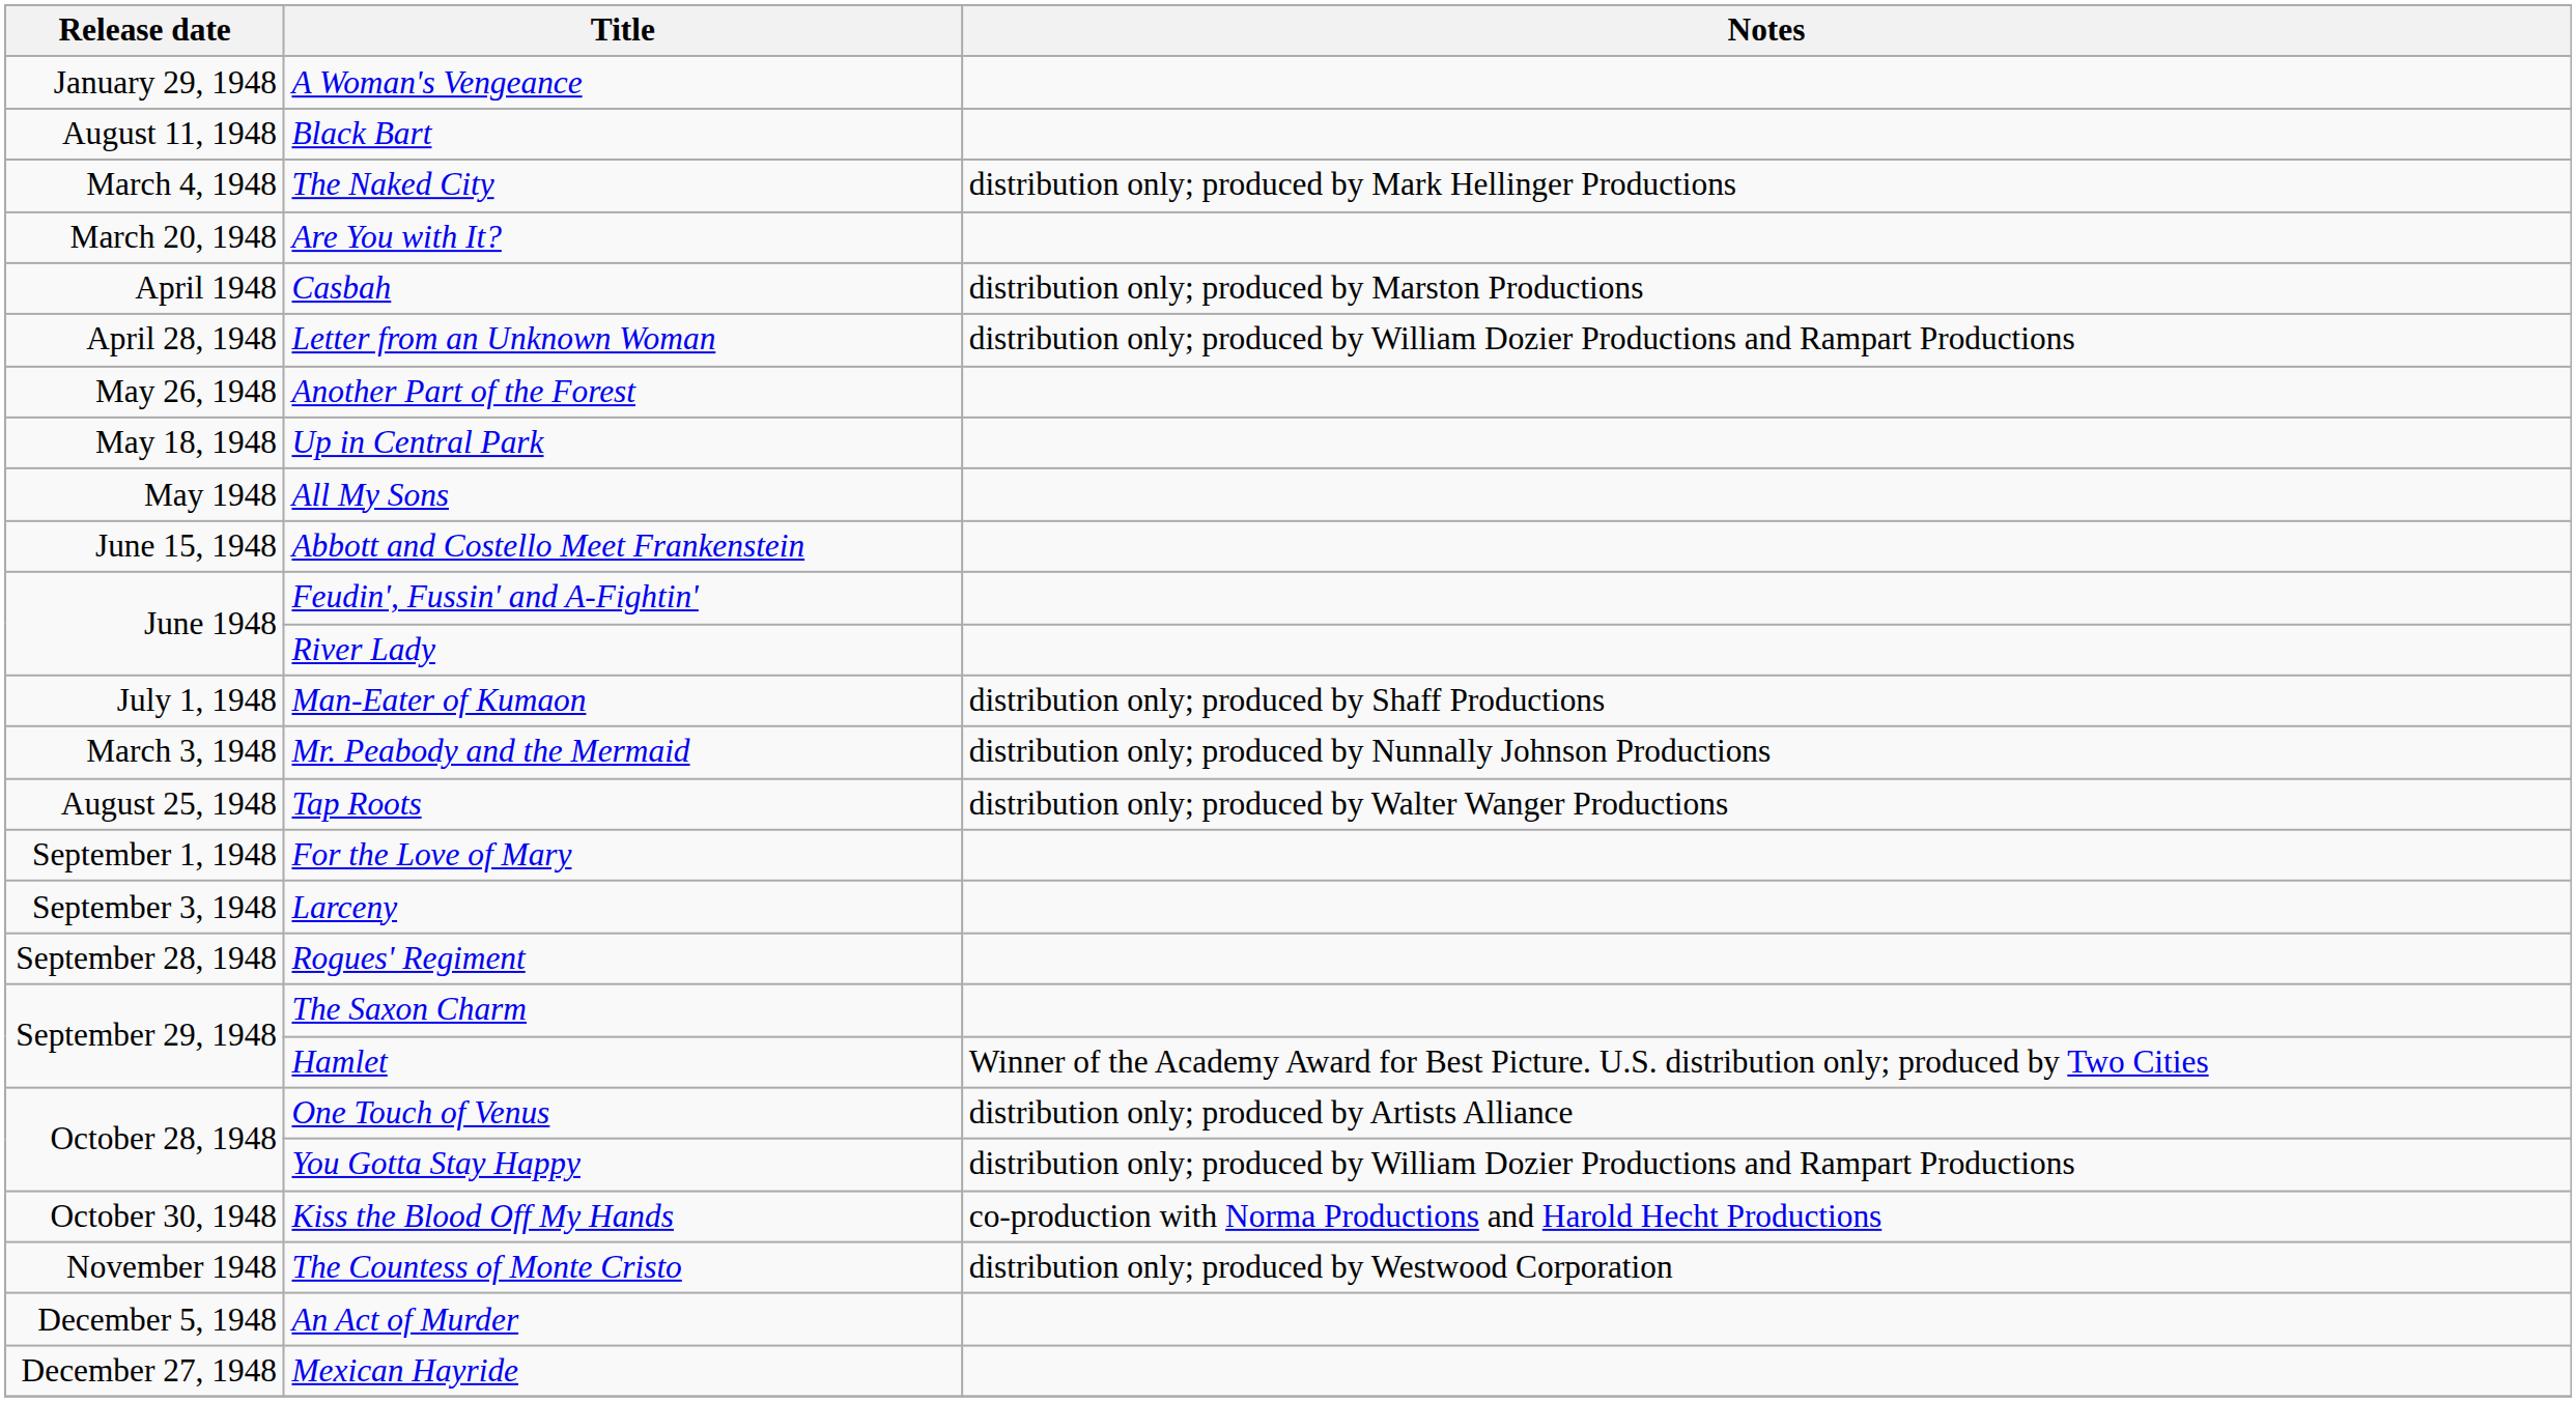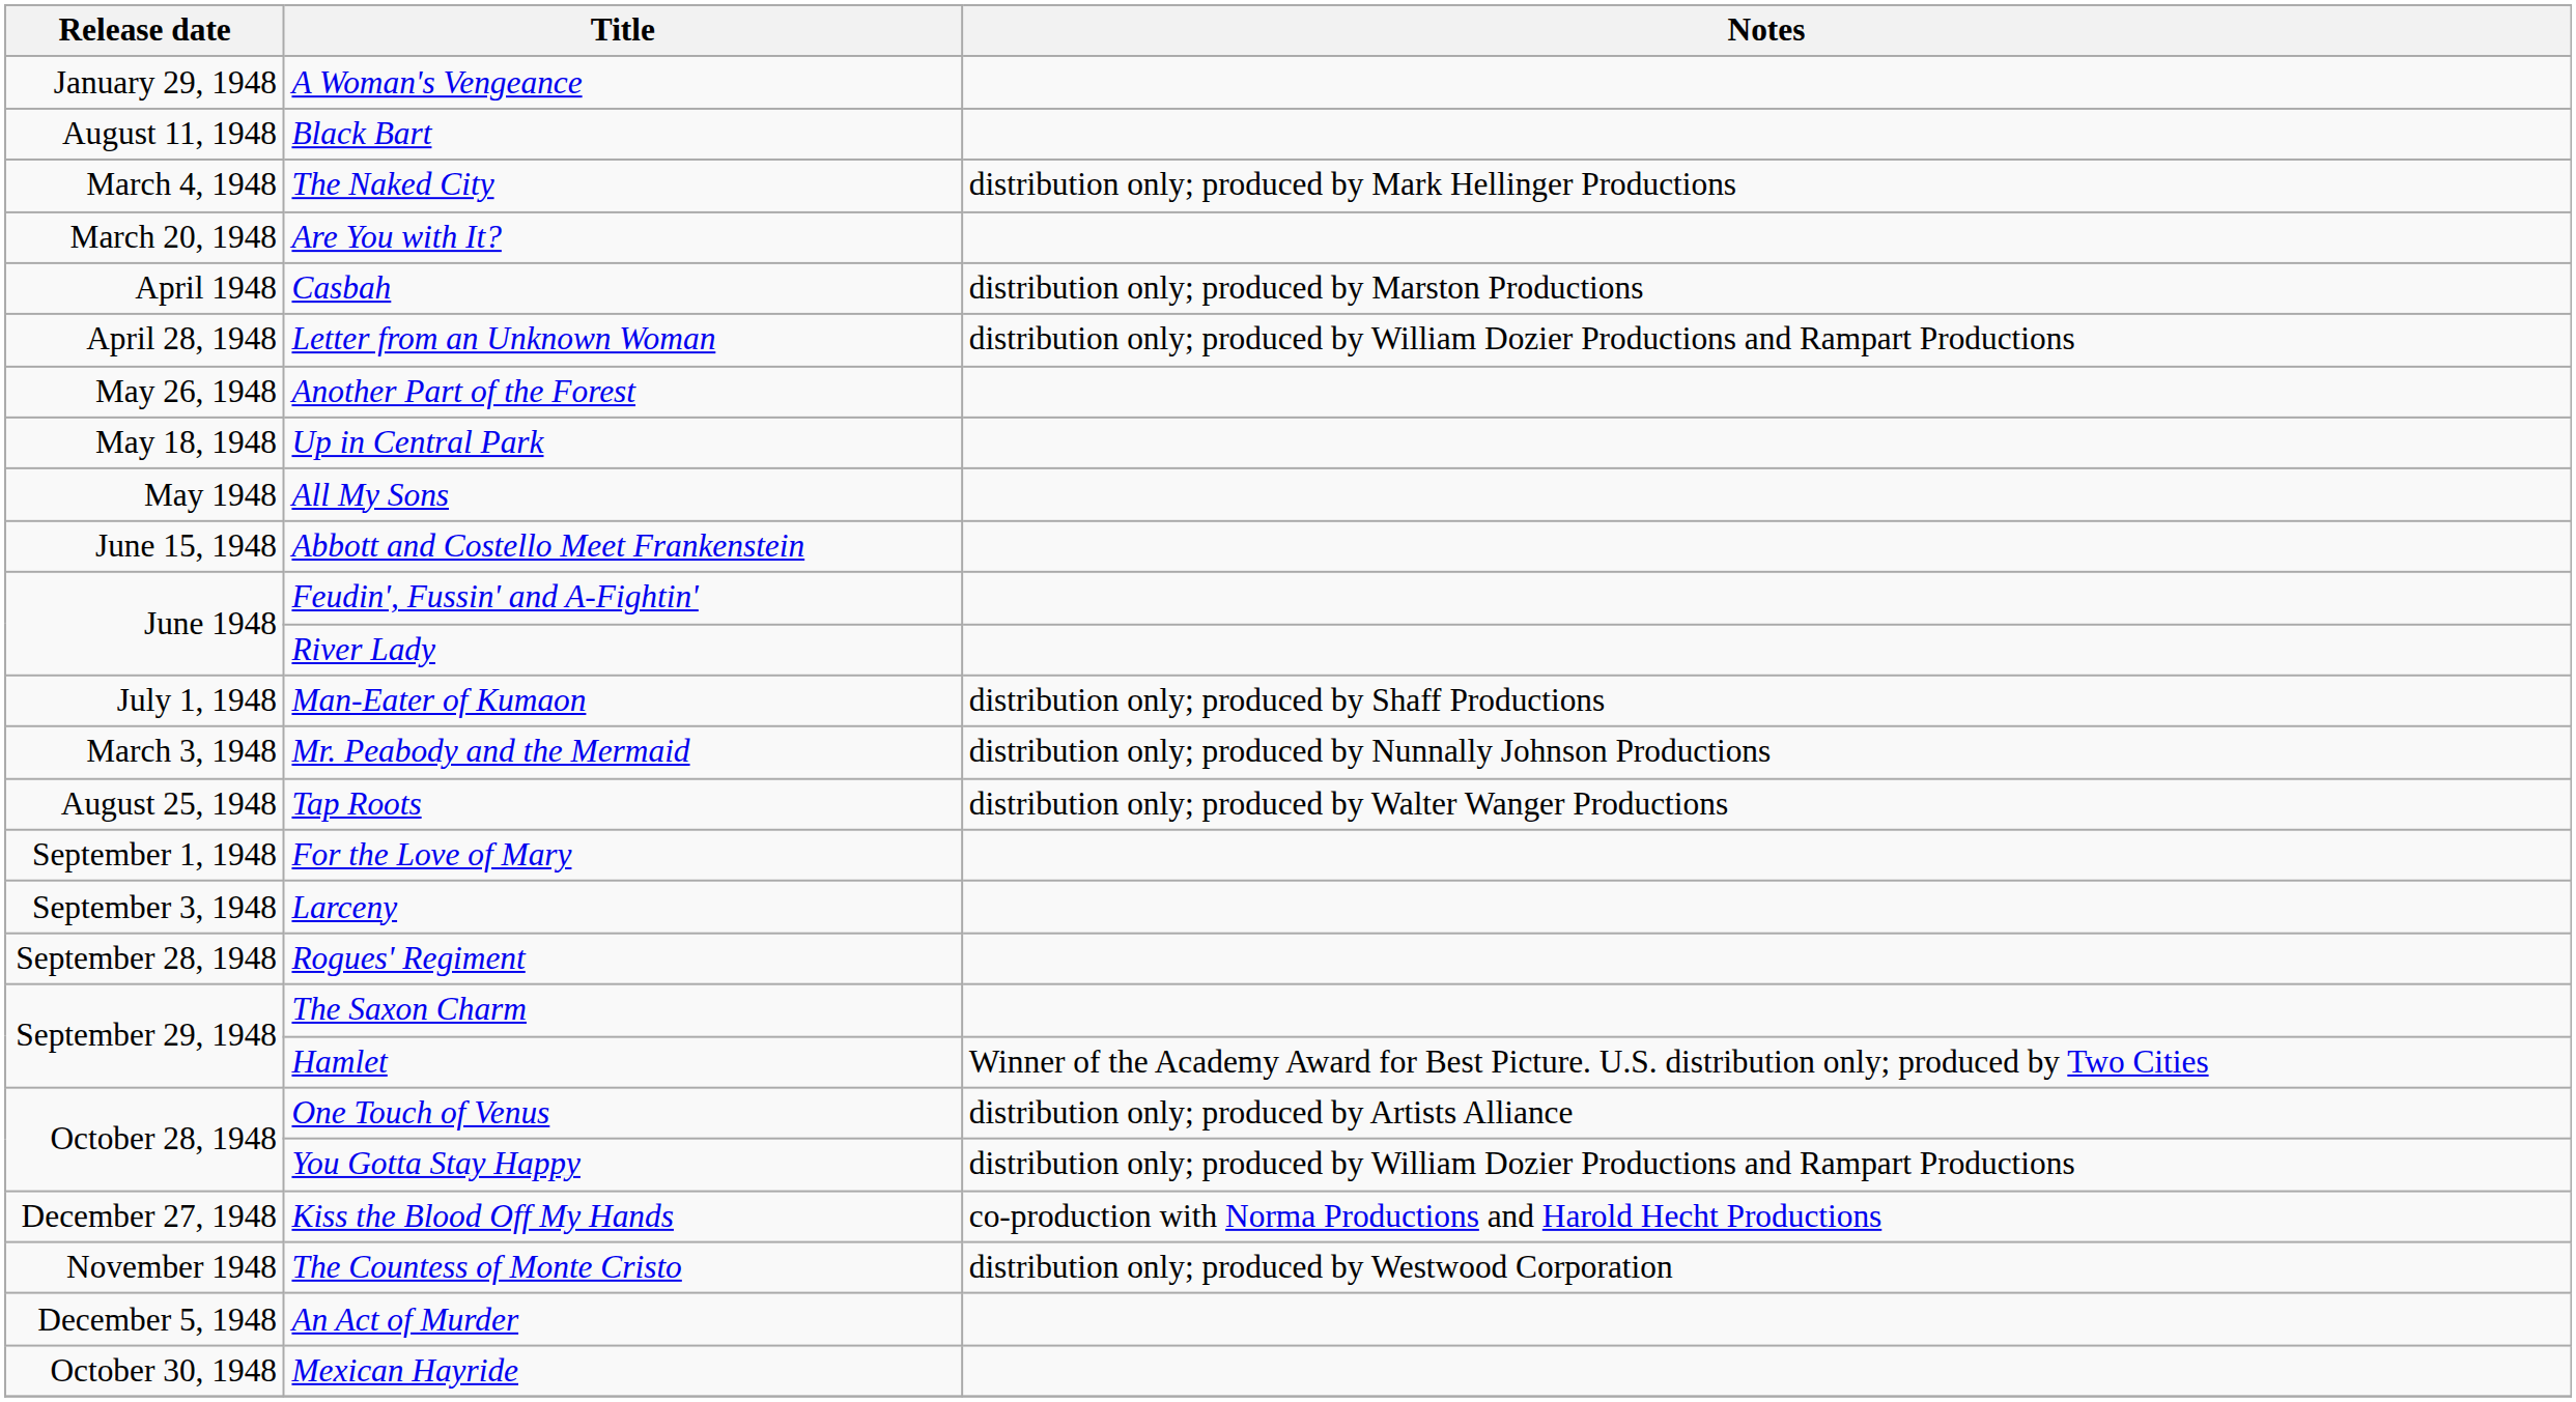 <table class="wikitable sortable" style="width:100%;">
 <tr>
 <th scope="col" style="width:130px;">Release date</th>
 <th>Title</th>
 <th>Notes</th>
 </tr>
 <tr>
 <td style="text-align:right;">January 29, 1948</td>
 <td><em><a href='#'>A Woman's Vengeance</a></em></td>
 <td></td>
 </tr>
 <tr>
 <td style="text-align:right;">August 11, 1948</td>
 <td><em><a href='#'>Black Bart</a></em></td>
 <td></td>
 </tr>
 <tr>
 <td style="text-align:right;">March 4, 1948</td>
 <td><em><a href='#'>The Naked City</a></em></td>
 <td>distribution only; produced by Mark Hellinger Productions</td>
 </tr>
 <tr>
 <td style="text-align:right;">March 20, 1948</td>
 <td><em><a href='#'>Are You with It?</a></em></td>
 <td></td>
 </tr>
 <tr>
 <td style="text-align:right;">April 1948</td>
 <td><em><a href='#'>Casbah</a></em></td>
 <td>distribution only; produced by Marston Productions</td>
 </tr>
 <tr>
 <td style="text-align:right;">April 28, 1948</td>
 <td><em><a href='#'>Letter from an Unknown Woman</a></em></td>
 <td>distribution only; produced by William Dozier Productions and Rampart Productions</td>
 </tr>
 <tr>
 <td style="text-align:right;">May 26, 1948</td>
 <td><em><a href='#'>Another Part of the Forest</a></em></td>
 <td></td>
 </tr>
 <tr>
 <td style="text-align:right;">May 18, 1948</td>
 <td><em><a href='#'>Up in Central Park</a></em></td>
 <td></td>
 </tr>
 <tr>
 <td style="text-align:right;">May 1948</td>
 <td><em><a href='#'>All My Sons</a></em></td>
 <td></td>
 </tr>
 <tr>
 <td style="text-align:right;">June 15, 1948</td>
 <td><em><a href='#'>Abbott and Costello Meet Frankenstein</a></em></td>
 <td></td>
 </tr>
 <tr>
 <td style="text-align:right;" rowspan="2">June 1948</td>
 <td><em><a href='#'>Feudin', Fussin' and A-Fightin'</a></em></td>
 <td></td>
 </tr>
 <tr>
 <td><em><a href='#'>River Lady</a></em></td>
 <td></td>
 </tr>
 <tr>
 <td style="text-align:right;">July 1, 1948</td>
 <td><em><a href='#'>Man-Eater of Kumaon</a></em></td>
 <td>distribution only; produced by Shaff Productions</td>
 </tr>
 <tr>
 <td style="text-align:right;">March 3, 1948</td>
 <td><em><a href='#'>Mr. Peabody and the Mermaid</a></em></td>
 <td>distribution only; produced by Nunnally Johnson Productions</td>
 </tr>
 <tr>
 <td style="text-align:right;">August 25, 1948</td>
 <td><em><a href='#'>Tap Roots</a></em></td>
 <td>distribution only; produced by Walter Wanger Productions</td>
 </tr>
 <tr>
 <td style="text-align:right;">September 1, 1948</td>
 <td><em><a href='#'>For the Love of Mary</a></em></td>
 <td></td>
 </tr>
 <tr>
 <td style="text-align:right;">September 3, 1948</td>
 <td><em><a href='#'>Larceny</a></em></td>
 <td></td>
 </tr>
 <tr>
 <td style="text-align:right;">September 28, 1948</td>
 <td><em><a href='#'>Rogues' Regiment</a></em></td>
 <td></td>
 </tr>
 <tr>
 <td style="text-align:right;" rowspan="2">September 29, 1948</td>
 <td><em><a href='#'>The Saxon Charm</a></em></td>
 <td></td>
 </tr>
 <tr>
 <td><em><a href='#'>Hamlet</a></em></td>
 <td>Winner of the Academy Award for Best Picture. U.S. distribution only; produced by <a href='#'>Two Cities</a></td>
 </tr>
 <tr>
 <td style="text-align:right;" rowspan="2">October 28, 1948</td>
 <td><em><a href='#'>One Touch of Venus</a></em></td>
 <td>distribution only; produced by Artists Alliance</td>
 </tr>
 <tr>
 <td><em><a href='#'>You Gotta Stay Happy</a></em></td>
 <td>distribution only; produced by William Dozier Productions and Rampart Productions</td>
 </tr>
 <tr>
-<td style="text-align:right;">October 30, 1948</td>
+<td style="text-align:right;">December 27, 1948</td>
 <td><em><a href='#'>Kiss the Blood Off My Hands</a></em></td>
 <td>co-production with <a href='#'>Norma Productions</a> and <a href='#'>Harold Hecht Productions</a></td>
 </tr>
 <tr>
 <td style="text-align:right;">November 1948</td>
 <td><em><a href='#'>The Countess of Monte Cristo</a></em></td>
 <td>distribution only; produced by Westwood Corporation</td>
 </tr>
 <tr>
 <td style="text-align:right;">December 5, 1948</td>
 <td><em><a href='#'>An Act of Murder</a></em></td>
 <td></td>
 </tr>
 <tr>
-<td style="text-align:right;">December 27, 1948</td>
+<td style="text-align:right;">October 30, 1948</td>
 <td><em><a href='#'>Mexican Hayride</a></em></td>
 <td></td>
 </tr>
 <tr>
 </tr>
 </table>
